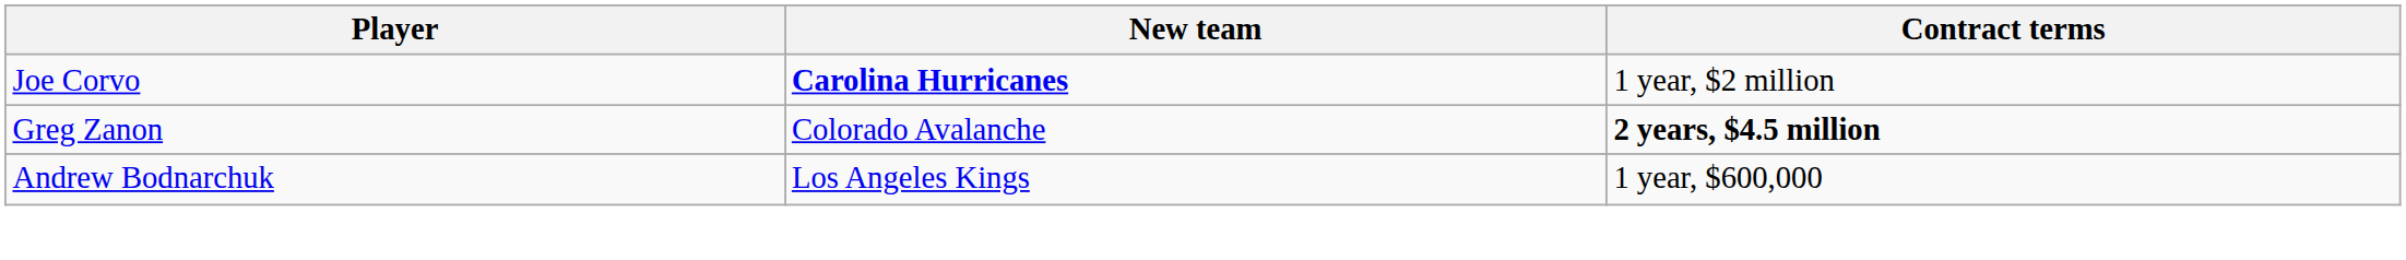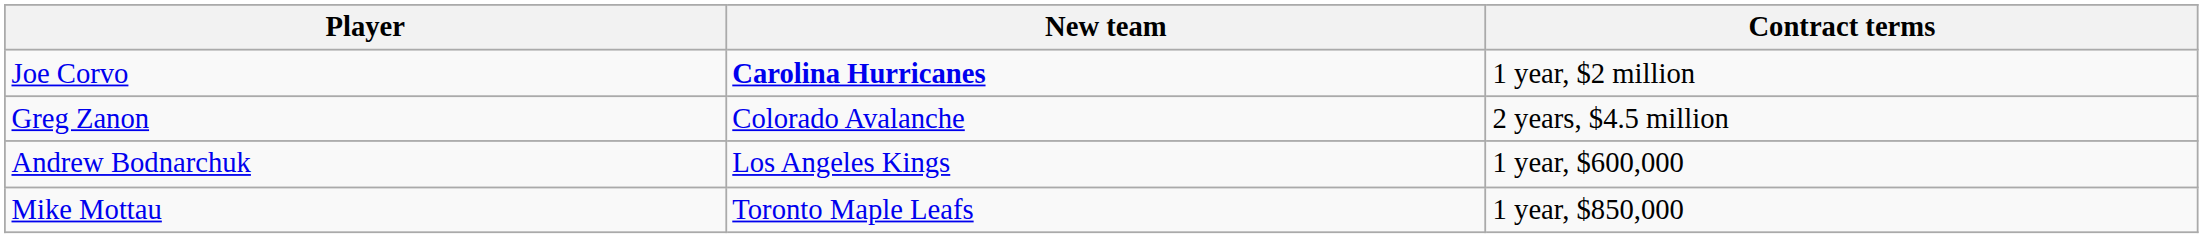 <table class="wikitable" width=97%>
 <tr>
 <th>Player</th>
 <th>New team</th>
 <th>Contract terms</th>
 </tr>
 <tr>
 <td><a href='#'>Joe Corvo</a></td>
 <td><strong><a href='#'>Carolina Hurricanes</a></strong></td>
 <td>1 year, $2 million</td>
 </tr>
 <tr>
 <td><a href='#'>Greg Zanon</a></td>
 <td><a href='#'>Colorado Avalanche</a></td>
-<td><strong>2 years, $4.5 million</strong></td>
+<td>2 years, $4.5 million</td>
 </tr>
 <tr>
 <td><a href='#'>Andrew Bodnarchuk</a></td>
 <td><a href='#'>Los Angeles Kings</a></td>
 <td>1 year, $600,000</td>
 </tr>
+<tr>
+<td><a href='#'>Mike Mottau</a></td>
+<td><a href='#'>Toronto Maple Leafs</a></td>
+<td>1 year, $850,000</td>
+</tr>
 </table>
